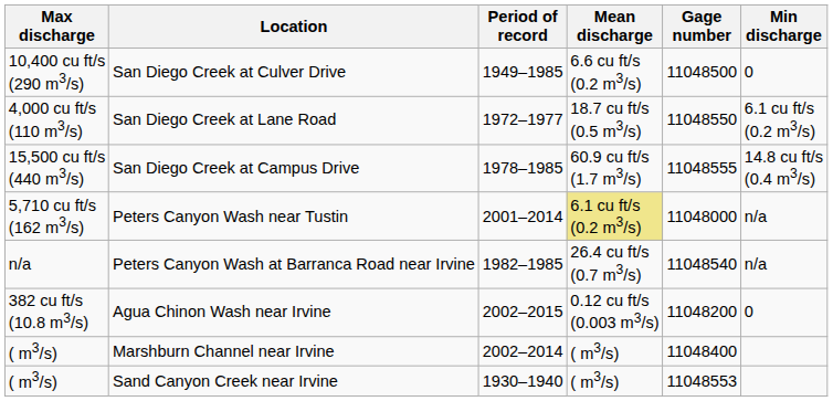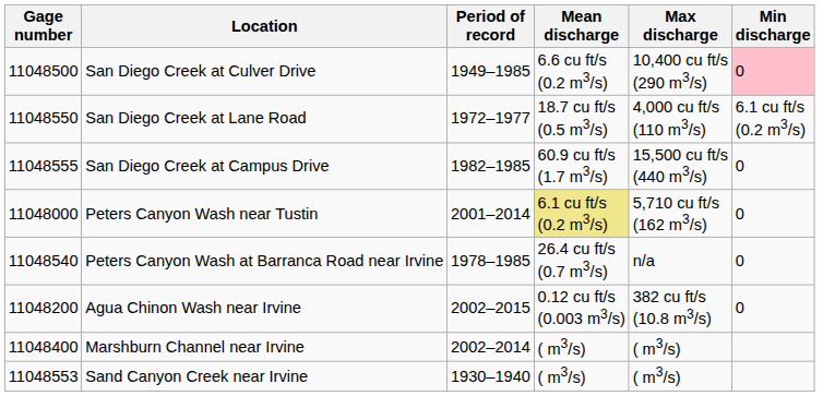 <table class="wikitable sortable" border="1">
 <tr>
-<th>Max<br>discharge</th>
+<th>Gage<br>number</th>
 <th>Location</th>
 <th>Period of<br>record</th>
 <th>Mean<br>discharge</th>
-<th>Gage<br>number</th>
+<th>Max<br>discharge</th>
 <th>Min<br>discharge</th>
 </tr>
 <tr>
-<td>10,400 cu ft/s<br>(290 m<sup>3</sup>/s)</td>
+<td>11048500</td>
 <td>San Diego Creek at Culver Drive</td>
 <td>1949–1985</td>
 <td>6.6 cu ft/s<br>(0.2 m<sup>3</sup>/s)</td>
-<td>11048500</td>
+<td>10,400 cu ft/s<br>(290 m<sup>3</sup>/s)</td>
+<td style="background: pink;">0</td>
+</tr>
+<tr>
+<td>11048550</td>
+<td>San Diego Creek at Lane Road</td>
+<td>1972–1977</td>
+<td>18.7 cu ft/s<br>(0.5 m<sup>3</sup>/s)</td>
+<td>4,000 cu ft/s<br>(110 m<sup>3</sup>/s)</td>
+<td>6.1 cu ft/s<br>(0.2 m<sup>3</sup>/s)</td>
+</tr>
+<tr>
+<td>11048555</td>
+<td>San Diego Creek at Campus Drive</td>
+<td>1982–1985</td>
+<td>60.9 cu ft/s<br>(1.7 m<sup>3</sup>/s)</td>
+<td>15,500 cu ft/s<br>(440 m<sup>3</sup>/s)</td>
 <td>0</td>
 </tr>
 <tr>
-<td>4,000 cu ft/s<br>(110 m<sup>3</sup>/s)</td>
-<td>San Diego Creek at Lane Road</td>
-<td>1972–1977</td>
-<td>18.7 cu ft/s<br>(0.5 m<sup>3</sup>/s)</td>
-<td>11048550</td>
-<td>6.1 cu ft/s<br>(0.2 m<sup>3</sup>/s)</td>
-</tr>
-<tr>
-<td>15,500 cu ft/s<br>(440 m<sup>3</sup>/s)</td>
-<td>San Diego Creek at Campus Drive</td>
-<td>1978–1985</td>
-<td>60.9 cu ft/s<br>(1.7 m<sup>3</sup>/s)</td>
-<td>11048555</td>
-<td>14.8 cu ft/s<br>(0.4 m<sup>3</sup>/s)</td>
-</tr>
-<tr>
-<td>5,710 cu ft/s<br>(162 m<sup>3</sup>/s)</td>
+<td>11048000</td>
 <td>Peters Canyon Wash near Tustin</td>
 <td>2001–2014</td>
 <td style="background: khaki;">6.1 cu ft/s<br>(0.2 m<sup>3</sup>/s)</td>
-<td>11048000</td>
-<td>n/a</td>
+<td>5,710 cu ft/s<br>(162 m<sup>3</sup>/s)</td>
+<td>0</td>
 </tr>
 <tr>
+<td>11048540</td>
+<td>Peters Canyon Wash at Barranca Road near Irvine</td>
+<td>1978–1985</td>
+<td>26.4 cu ft/s<br>(0.7 m<sup>3</sup>/s)</td>
 <td>n/a</td>
-<td>Peters Canyon Wash at Barranca Road near Irvine</td>
-<td>1982–1985</td>
-<td>26.4 cu ft/s<br>(0.7 m<sup>3</sup>/s)</td>
-<td>11048540</td>
-<td>n/a</td>
+<td>0</td>
 </tr>
 <tr>
-<td>382 cu ft/s<br>(10.8 m<sup>3</sup>/s)</td>
+<td>11048200</td>
 <td>Agua Chinon Wash near Irvine</td>
 <td>2002–2015</td>
 <td>0.12 cu ft/s<br>(0.003 m<sup>3</sup>/s)</td>
-<td>11048200</td>
+<td>382 cu ft/s<br>(10.8 m<sup>3</sup>/s)</td>
 <td>0</td>
 </tr>
 <tr>
-<td>( m<sup>3</sup>/s)</td>
+<td>11048400</td>
 <td>Marshburn Channel near Irvine</td>
 <td>2002–2014</td>
 <td>( m<sup>3</sup>/s)</td>
-<td>11048400</td>
+<td>( m<sup>3</sup>/s)</td>
 <td></td>
 </tr>
 <tr>
-<td>( m<sup>3</sup>/s)</td>
+<td>11048553</td>
 <td>Sand Canyon Creek near Irvine</td>
 <td>1930–1940</td>
 <td>( m<sup>3</sup>/s)</td>
-<td>11048553</td>
+<td>( m<sup>3</sup>/s)</td>
 <td></td>
 </tr>
 </table>
